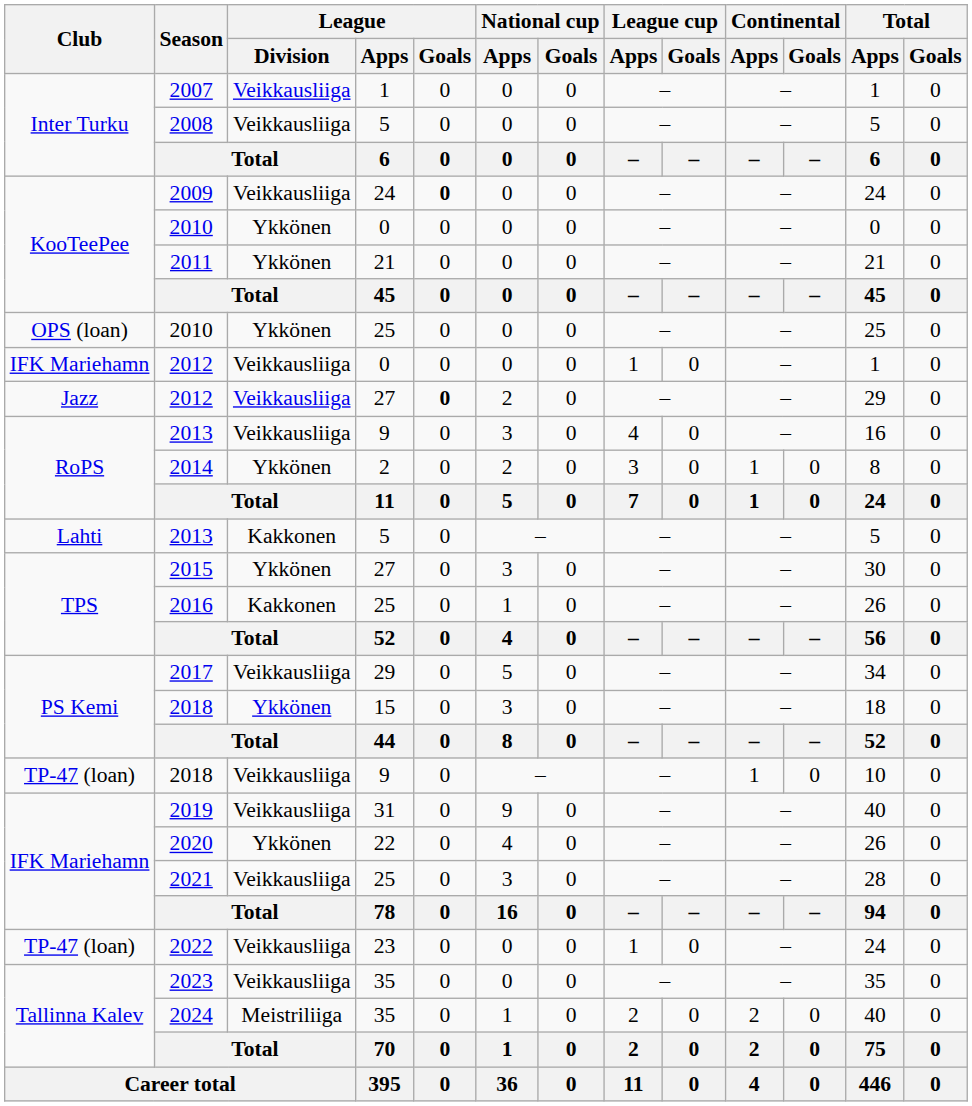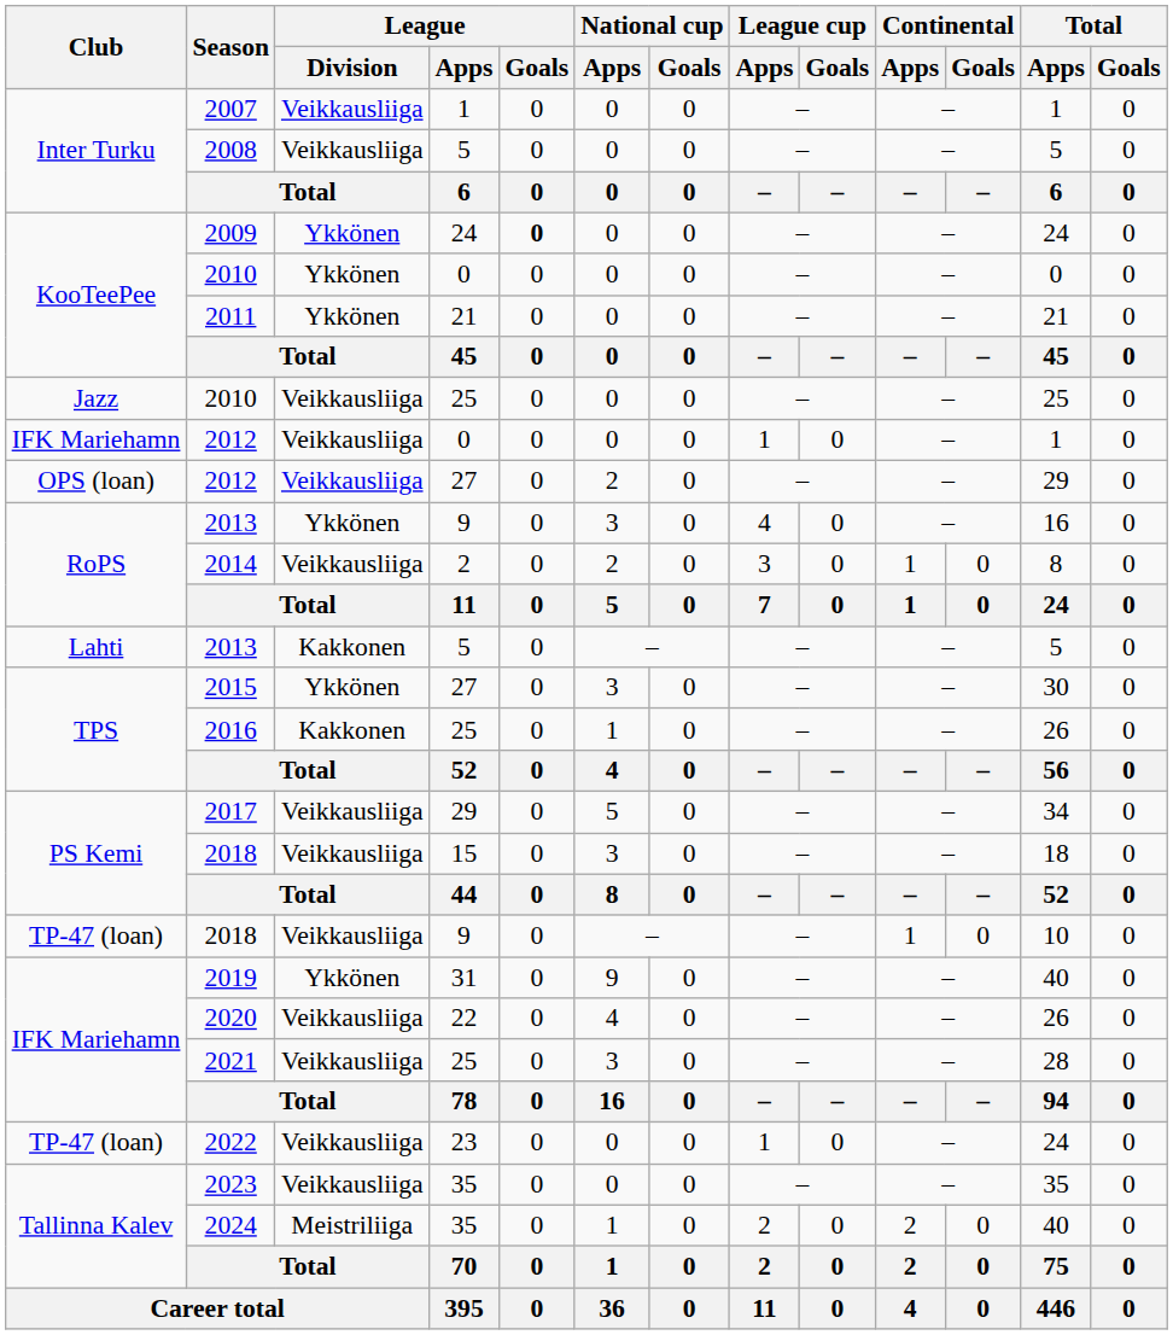 <table class="wikitable" style="text-align:center">
 <tr>
 <th rowspan="2">Club</th>
 <th rowspan="2">Season</th>
 <th colspan="3">League</th>
 <th colspan="2">National cup</th>
 <th colspan="2">League cup</th>
 <th colspan="2">Continental</th>
 <th colspan="2">Total</th>
 </tr>
 <tr>
 <th>Division</th>
 <th>Apps</th>
 <th>Goals</th>
 <th>Apps</th>
 <th>Goals</th>
 <th>Apps</th>
 <th>Goals</th>
 <th>Apps</th>
 <th>Goals</th>
 <th>Apps</th>
 <th>Goals</th>
 </tr>
 <tr>
 <td rowspan="3"><a href='#'>Inter Turku</a></td>
 <td><a href='#'>2007</a></td>
 <td><a href='#'>Veikkausliiga</a></td>
 <td>1</td>
 <td>0</td>
 <td>0</td>
 <td>0</td>
 <td colspan="2">–</td>
 <td colspan="2">–</td>
 <td>1</td>
 <td>0</td>
 </tr>
 <tr>
 <td><a href='#'>2008</a></td>
 <td>Veikkausliiga</td>
 <td>5</td>
 <td>0</td>
 <td>0</td>
 <td>0</td>
 <td colspan="2">–</td>
 <td colspan="2">–</td>
 <td>5</td>
 <td>0</td>
 </tr>
 <tr>
 <th colspan="2">Total</th>
 <th>6</th>
 <th>0</th>
 <th>0</th>
 <th>0</th>
 <th>–</th>
 <th>–</th>
 <th>–</th>
 <th>–</th>
 <th>6</th>
 <th>0</th>
 </tr>
 <tr>
 <td rowspan="4"><a href='#'>KooTeePee</a></td>
 <td><a href='#'>2009</a></td>
-<td>Veikkausliiga</td>
+<td><a href='#'>Ykkönen</a></td>
 <td>24</td>
 <td><strong>0</strong></td>
 <td>0</td>
 <td>0</td>
 <td colspan="2">–</td>
 <td colspan="2">–</td>
 <td>24</td>
 <td>0</td>
 </tr>
 <tr>
 <td><a href='#'>2010</a></td>
 <td>Ykkönen</td>
 <td>0</td>
 <td>0</td>
 <td>0</td>
 <td>0</td>
 <td colspan="2">–</td>
 <td colspan="2">–</td>
 <td>0</td>
 <td>0</td>
 </tr>
 <tr>
 <td><a href='#'>2011</a></td>
 <td>Ykkönen</td>
 <td>21</td>
 <td>0</td>
 <td>0</td>
 <td>0</td>
 <td colspan="2">–</td>
 <td colspan="2">–</td>
 <td>21</td>
 <td>0</td>
 </tr>
 <tr>
 <th colspan="2">Total</th>
 <th>45</th>
 <th>0</th>
 <th>0</th>
 <th>0</th>
 <th>–</th>
 <th>–</th>
 <th>–</th>
 <th>–</th>
 <th>45</th>
 <th>0</th>
 </tr>
 <tr>
-<td><a href='#'>OPS</a> (loan)</td>
+<td><a href='#'>Jazz</a></td>
 <td>2010</td>
-<td>Ykkönen</td>
+<td>Veikkausliiga</td>
 <td>25</td>
 <td>0</td>
 <td>0</td>
 <td>0</td>
 <td colspan="2">–</td>
 <td colspan="2">–</td>
 <td>25</td>
 <td>0</td>
 </tr>
 <tr>
 <td><a href='#'>IFK Mariehamn</a></td>
 <td><a href='#'>2012</a></td>
 <td>Veikkausliiga</td>
 <td>0</td>
 <td>0</td>
 <td>0</td>
 <td>0</td>
 <td>1</td>
 <td>0</td>
 <td colspan="2">–</td>
 <td>1</td>
 <td>0</td>
 </tr>
 <tr>
-<td><a href='#'>Jazz</a></td>
+<td><a href='#'>OPS</a> (loan)</td>
 <td><a href='#'>2012</a></td>
 <td><a href='#'>Veikkausliiga</a></td>
 <td>27</td>
-<td><strong>0</strong></td>
+<td>0</td>
 <td>2</td>
 <td>0</td>
 <td colspan="2">–</td>
 <td colspan="2">–</td>
 <td>29</td>
 <td>0</td>
 </tr>
 <tr>
 <td rowspan="3"><a href='#'>RoPS</a></td>
 <td><a href='#'>2013</a></td>
-<td>Veikkausliiga</td>
+<td>Ykkönen</td>
 <td>9</td>
 <td>0</td>
 <td>3</td>
 <td>0</td>
 <td>4</td>
 <td>0</td>
 <td colspan="2">–</td>
 <td>16</td>
 <td>0</td>
 </tr>
 <tr>
 <td><a href='#'>2014</a></td>
-<td>Ykkönen</td>
+<td>Veikkausliiga</td>
 <td>2</td>
 <td>0</td>
 <td>2</td>
 <td>0</td>
 <td>3</td>
 <td>0</td>
 <td>1</td>
 <td>0</td>
 <td>8</td>
 <td>0</td>
 </tr>
 <tr>
 <th colspan="2">Total</th>
 <th>11</th>
 <th>0</th>
 <th>5</th>
 <th>0</th>
 <th>7</th>
 <th>0</th>
 <th>1</th>
 <th>0</th>
 <th>24</th>
 <th>0</th>
 </tr>
 <tr>
 <td><a href='#'>Lahti</a></td>
 <td><a href='#'>2013</a></td>
 <td>Kakkonen</td>
 <td>5</td>
 <td>0</td>
 <td colspan="2">–</td>
 <td colspan="2">–</td>
 <td colspan="2">–</td>
 <td>5</td>
 <td>0</td>
 </tr>
 <tr>
 <td rowspan="3"><a href='#'>TPS</a></td>
 <td><a href='#'>2015</a></td>
 <td>Ykkönen</td>
 <td>27</td>
 <td>0</td>
 <td>3</td>
 <td>0</td>
 <td colspan="2">–</td>
 <td colspan="2">–</td>
 <td>30</td>
 <td>0</td>
 </tr>
 <tr>
 <td><a href='#'>2016</a></td>
 <td>Kakkonen</td>
 <td>25</td>
 <td>0</td>
 <td>1</td>
 <td>0</td>
 <td colspan="2">–</td>
 <td colspan="2">–</td>
 <td>26</td>
 <td>0</td>
 </tr>
 <tr>
 <th colspan="2">Total</th>
 <th>52</th>
 <th>0</th>
 <th>4</th>
 <th>0</th>
 <th>–</th>
 <th>–</th>
 <th>–</th>
 <th>–</th>
 <th>56</th>
 <th>0</th>
 </tr>
 <tr>
 <td rowspan="3"><a href='#'>PS Kemi</a></td>
 <td><a href='#'>2017</a></td>
 <td>Veikkausliiga</td>
 <td>29</td>
 <td>0</td>
 <td>5</td>
 <td>0</td>
 <td colspan="2">–</td>
 <td colspan="2">–</td>
 <td>34</td>
 <td>0</td>
 </tr>
 <tr>
 <td><a href='#'>2018</a></td>
-<td><a href='#'>Ykkönen</a></td>
+<td>Veikkausliiga</td>
 <td>15</td>
 <td>0</td>
 <td>3</td>
 <td>0</td>
 <td colspan="2">–</td>
 <td colspan="2">–</td>
 <td>18</td>
 <td>0</td>
 </tr>
 <tr>
 <th colspan="2">Total</th>
 <th>44</th>
 <th>0</th>
 <th>8</th>
 <th>0</th>
 <th>–</th>
 <th>–</th>
 <th>–</th>
 <th>–</th>
 <th>52</th>
 <th>0</th>
 </tr>
 <tr>
 <td><a href='#'>TP-47</a> (loan)</td>
 <td>2018</td>
 <td>Veikkausliiga</td>
 <td>9</td>
 <td>0</td>
 <td colspan="2">–</td>
 <td colspan="2">–</td>
 <td>1</td>
 <td>0</td>
 <td>10</td>
 <td>0</td>
 </tr>
 <tr>
 <td rowspan="4"><a href='#'>IFK Mariehamn</a></td>
 <td><a href='#'>2019</a></td>
-<td>Veikkausliiga</td>
+<td>Ykkönen</td>
 <td>31</td>
 <td>0</td>
 <td>9</td>
 <td>0</td>
 <td colspan="2">–</td>
 <td colspan="2">–</td>
 <td>40</td>
 <td>0</td>
 </tr>
 <tr>
 <td><a href='#'>2020</a></td>
-<td>Ykkönen</td>
+<td>Veikkausliiga</td>
 <td>22</td>
 <td>0</td>
 <td>4</td>
 <td>0</td>
 <td colspan="2">–</td>
 <td colspan="2">–</td>
 <td>26</td>
 <td>0</td>
 </tr>
 <tr>
 <td><a href='#'>2021</a></td>
 <td>Veikkausliiga</td>
 <td>25</td>
 <td>0</td>
 <td>3</td>
 <td>0</td>
 <td colspan="2">–</td>
 <td colspan="2">–</td>
 <td>28</td>
 <td>0</td>
 </tr>
 <tr>
 <th colspan="2">Total</th>
 <th>78</th>
 <th>0</th>
 <th>16</th>
 <th>0</th>
 <th>–</th>
 <th>–</th>
 <th>–</th>
 <th>–</th>
 <th>94</th>
 <th>0</th>
 </tr>
 <tr>
 <td><a href='#'>TP-47</a> (loan)</td>
 <td><a href='#'>2022</a></td>
 <td>Veikkausliiga</td>
 <td>23</td>
 <td>0</td>
 <td>0</td>
 <td>0</td>
 <td>1</td>
 <td>0</td>
 <td colspan="2">–</td>
 <td>24</td>
 <td>0</td>
 </tr>
 <tr>
 <td rowspan="3"><a href='#'>Tallinna Kalev</a></td>
 <td><a href='#'>2023</a></td>
 <td>Veikkausliiga</td>
 <td>35</td>
 <td>0</td>
 <td>0</td>
 <td>0</td>
 <td colspan="2">–</td>
 <td colspan="2">–</td>
 <td>35</td>
 <td>0</td>
 </tr>
 <tr>
 <td><a href='#'>2024</a></td>
 <td>Meistriliiga</td>
 <td>35</td>
 <td>0</td>
 <td>1</td>
 <td>0</td>
 <td>2</td>
 <td>0</td>
 <td>2</td>
 <td>0</td>
 <td>40</td>
 <td>0</td>
 </tr>
 <tr>
 <th colspan="2">Total</th>
 <th>70</th>
 <th>0</th>
 <th>1</th>
 <th>0</th>
 <th>2</th>
 <th>0</th>
 <th>2</th>
 <th>0</th>
 <th>75</th>
 <th>0</th>
 </tr>
 <tr>
 <th colspan="3">Career total</th>
 <th>395</th>
 <th>0</th>
 <th>36</th>
 <th>0</th>
 <th>11</th>
 <th>0</th>
 <th>4</th>
 <th>0</th>
 <th>446</th>
 <th>0</th>
 </tr>
 </table>
